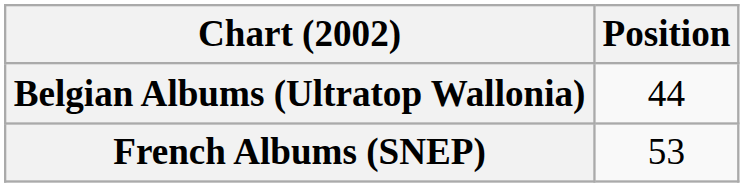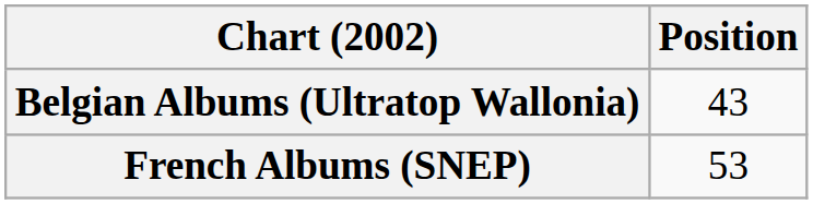 <table class="wikitable sortable plainrowheaders" style="text-align:center">
 <tr>
 <th scope="col">Chart (2002)</th>
 <th scope="col">Position</th>
 </tr>
 <tr>
 <th scope="row">Belgian Albums (Ultratop Wallonia)</th>
-<td>44</td>
+<td>43</td>
 </tr>
 <tr>
 <th scope="row">French Albums (SNEP)</th>
 <td>53</td>
 </tr>
 </table>
